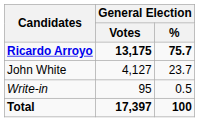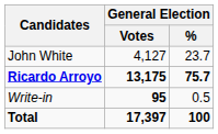 <table class=wikitable>
 <tr>
 <th colspan=1 rowspan=2><strong>Candidates</strong></th>
 <th colspan=2><strong>General Election</strong></th>
 </tr>
 <tr>
 <th>Votes</th>
 <th>%</th>
 </tr>
 <tr>
+<td>John White</td>
+<td align="right">4,127</td>
+<td align="right">23.7</td>
+</tr>
+<tr>
 <td><strong><a href='#'>Ricardo Arroyo</a></strong></td>
 <td align="right"><strong>13,175</strong></td>
 <td align="right"><strong>75.7</strong></td>
 </tr>
 <tr>
-<td>John White</td>
-<td align="right">4,127</td>
-<td align="right">23.7</td>
-</tr>
-<tr>
 <td><em>Write-in</em></td>
-<td align="right">95</td>
+<td align="right"><strong>95</strong></td>
 <td align="right">0.5</td>
 </tr>
 <tr>
 <td><strong>Total</strong></td>
 <td align="right"><strong>17,397</strong></td>
 <td align="right"><strong>100</strong></td>
 </tr>
 </table>
